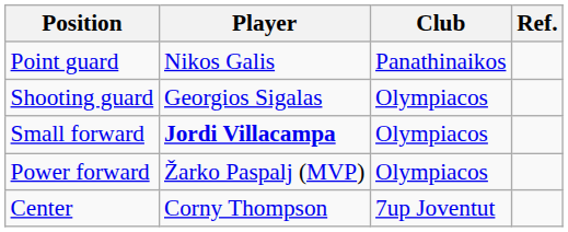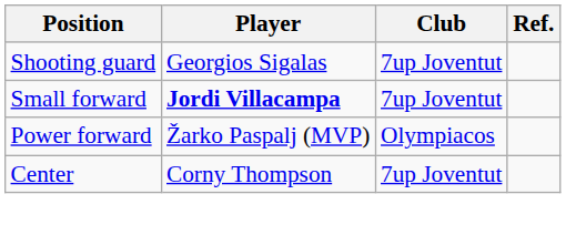 <table class="wikitable sortable">
 <tr>
 <th>Position</th>
 <th>Player</th>
 <th>Club</th>
 <th>Ref.</th>
 </tr>
 <tr>
-<td><a href='#'>Point guard</a></td>
-<td> <a href='#'>Nikos Galis</a></td>
-<td> <a href='#'>Panathinaikos</a></td>
-<td></td>
-</tr>
-<tr>
 <td><a href='#'>Shooting guard</a></td>
 <td> <a href='#'>Georgios Sigalas</a></td>
-<td> <a href='#'>Olympiacos</a></td>
+<td> <a href='#'>7up Joventut</a></td>
 <td></td>
 </tr>
 <tr>
 <td><a href='#'>Small forward</a></td>
 <td><strong> <a href='#'>Jordi Villacampa</a></strong></td>
-<td> <a href='#'>Olympiacos</a></td>
+<td> <a href='#'>7up Joventut</a></td>
 <td></td>
 </tr>
 <tr>
 <td><a href='#'>Power forward</a></td>
 <td> <a href='#'>Žarko Paspalj</a> (<a href='#'>MVP</a>)</td>
 <td> <a href='#'>Olympiacos</a></td>
 <td></td>
 </tr>
 <tr>
 <td><a href='#'>Center</a></td>
 <td> <a href='#'>Corny Thompson</a></td>
 <td> <a href='#'>7up Joventut</a></td>
 <td></td>
 </tr>
 </table>
